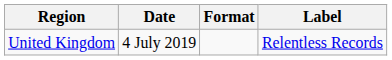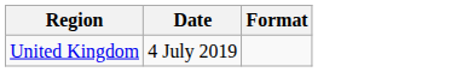 <table class=wikitable>
 <tr>
 <th>Region</th>
 <th>Date</th>
 <th>Format</th>
-<th>Label</th>
 </tr>
 <tr>
 <td><a href='#'>United Kingdom</a></td>
 <td>4 July 2019</td>
 <td></td>
-<td><a href='#'>Relentless Records</a></td>
 </tr>
 </table>
